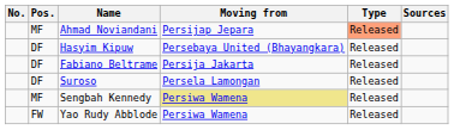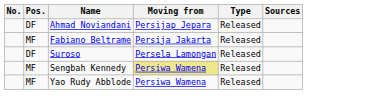 <table class="wikitable" Style="font-size:90%">
 <tr>
 <th>No.</th>
 <th>Pos.</th>
 <th>Name</th>
 <th>Moving from</th>
 <th>Type</th>
 <th>Sources</th>
 </tr>
 <tr>
 <td></td>
-<td>MF</td>
+<td>DF</td>
 <td> <a href='#'>Ahmad Noviandani</a></td>
 <td><a href='#'>Persijap Jepara</a></td>
-<td style="background: lightsalmon;">Released</td>
-<td></td>
-</tr>
-<tr>
-<td></td>
-<td>DF</td>
-<td> <a href='#'>Hasyim Kipuw</a></td>
-<td><a href='#'>Persebaya United (Bhayangkara)</a></td>
 <td>Released</td>
 <td></td>
 </tr>
 <tr>
 <td></td>
-<td>DF</td>
+<td>MF</td>
 <td> <a href='#'>Fabiano Beltrame</a></td>
 <td><a href='#'>Persija Jakarta</a></td>
 <td>Released</td>
 <td></td>
 </tr>
 <tr>
 <td></td>
 <td>DF</td>
 <td> <a href='#'>Suroso</a></td>
 <td><a href='#'>Persela Lamongan</a></td>
 <td>Released</td>
 <td></td>
 </tr>
 <tr>
 <td></td>
 <td>MF</td>
 <td> Sengbah Kennedy</td>
 <td style="background: khaki;"><a href='#'>Persiwa Wamena</a></td>
 <td>Released</td>
 <td></td>
 </tr>
 <tr>
 <td></td>
-<td>FW</td>
+<td>MF</td>
 <td> Yao Rudy Abblode</td>
 <td><a href='#'>Persiwa Wamena</a></td>
 <td>Released</td>
 <td></td>
 </tr>
 </table>
